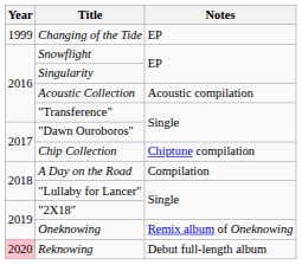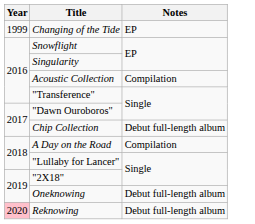 <table class="wikitable">
 <tr>
 <th scope="col">Year</th>
 <th scope="col">Title</th>
 <th scope="col">Notes</th>
 </tr>
 <tr>
 <td>1999</td>
 <td><em>Changing of the Tide</em></td>
 <td>EP</td>
 </tr>
 <tr>
 <td rowspan=4>2016</td>
 <td><em>Snowflight</em></td>
 <td rowspan=2>EP</td>
 </tr>
 <tr>
 <td><em>Singularity</em></td>
 </tr>
 <tr>
 <td><em>Acoustic Collection</em></td>
-<td>Acoustic compilation</td>
+<td>Compilation</td>
 </tr>
 <tr>
 <td>"Transference"</td>
 <td rowspan=2>Single</td>
 </tr>
 <tr>
 <td rowspan=2>2017</td>
 <td>"Dawn Ouroboros"</td>
 </tr>
 <tr>
 <td><em>Chip Collection</em></td>
-<td><a href='#'>Chiptune</a> compilation</td>
+<td>Debut full-length album</td>
 </tr>
 <tr>
 <td rowspan=2>2018</td>
 <td><em>A Day on the Road</em></td>
 <td>Compilation</td>
 </tr>
 <tr>
 <td>"Lullaby for Lancer"</td>
 <td rowspan=2>Single</td>
 </tr>
 <tr>
 <td rowspan=2>2019</td>
 <td>"2X18"</td>
 </tr>
 <tr>
 <td><em>Oneknowing</em></td>
-<td><a href='#'>Remix album</a> of <em>Oneknowing</em></td>
+<td>Debut full-length album</td>
 </tr>
 <tr>
 <td style="background: pink;">2020</td>
 <td><em>Reknowing</em></td>
 <td>Debut full-length album</td>
 </tr>
 </table>
